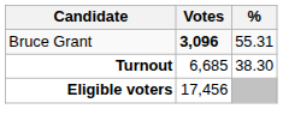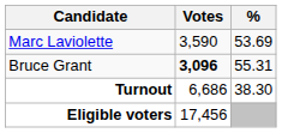 <table class="wikitable">
 <tr>
 <th style="width: 170px">Candidate</th>
 <th style="width: 50px">Votes</th>
 <th style="width: 40px">%</th>
+</tr>
+<tr>
+<td><a href='#'>Marc Laviolette</a></td>
+<td>3,590</td>
+<td>53.69</td>
 </tr>
 <tr>
 <td>Bruce Grant</td>
 <td><strong>3,096</strong></td>
 <td>55.31</td>
 </tr>
 <tr>
 <td style="text-align:right;background-color:#FFFFFF;"><strong>Turnout</strong></td>
-<td style="text-align:right;background-color:#FFFFFF;">6,685</td>
+<td style="text-align:right;background-color:#FFFFFF;">6,686</td>
 <td style="text-align:right;background-color:#FFFFFF;">38.30</td>
 </tr>
 <tr>
 <td style="text-align:right;background-color:#FFFFFF;"><strong>Eligible voters</strong></td>
 <td style="text-align:right;background-color:#FFFFFF;">17,456</td>
 <td style="text-align:right;background-color:#c2c2c2;"></td>
 </tr>
 </table>
